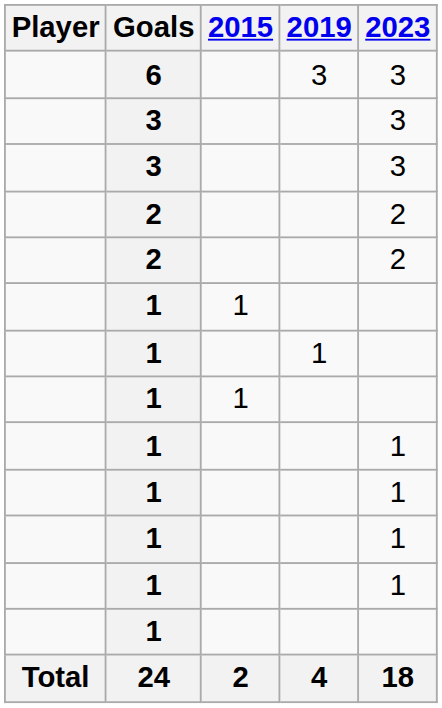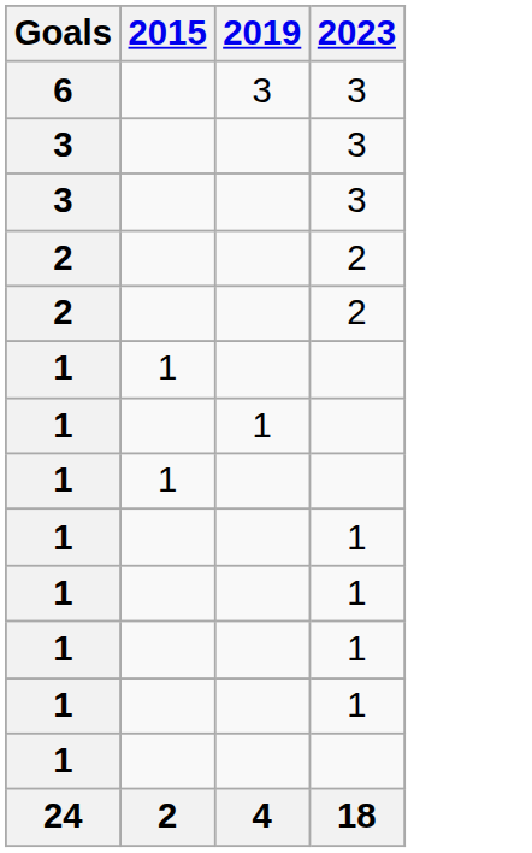 <table class="wikitable sortable" style="text-align:center;">
 <tr>
-<th>Player</th>
 <th>Goals</th>
 <th><a href='#'>2015</a></th>
 <th><a href='#'>2019</a></th>
 <th><a href='#'>2023</a></th>
 </tr>
 <tr>
-<td align="left"></td>
 <th>6</th>
 <td></td>
 <td>3</td>
 <td>3</td>
 </tr>
 <tr>
-<td align="left"></td>
 <th>3</th>
 <td></td>
 <td></td>
 <td>3</td>
 </tr>
 <tr>
-<td align="left"></td>
 <th>3</th>
 <td></td>
 <td></td>
 <td>3</td>
 </tr>
 <tr>
-<td align="left"></td>
 <th>2</th>
 <td></td>
 <td></td>
 <td>2</td>
 </tr>
 <tr>
-<td align="left"></td>
 <th>2</th>
 <td></td>
 <td></td>
 <td>2</td>
 </tr>
 <tr>
-<td align="left"></td>
 <th>1</th>
 <td>1</td>
 <td></td>
 <td></td>
 </tr>
 <tr>
-<td align="left"></td>
 <th>1</th>
 <td></td>
 <td>1</td>
 <td></td>
 </tr>
 <tr>
-<td align="left"></td>
 <th>1</th>
 <td>1</td>
 <td></td>
 <td></td>
 </tr>
 <tr>
-<td align="left"></td>
 <th>1</th>
 <td></td>
 <td></td>
 <td>1</td>
 </tr>
 <tr>
-<td align="left"></td>
 <th>1</th>
 <td></td>
 <td></td>
 <td>1</td>
 </tr>
 <tr>
-<td align="left"></td>
 <th>1</th>
 <td></td>
 <td></td>
 <td>1</td>
 </tr>
 <tr>
-<td align="left"></td>
 <th>1</th>
 <td></td>
 <td></td>
 <td>1</td>
 </tr>
 <tr>
-<td align="left"></td>
 <th>1</th>
 <td></td>
 <td></td>
 <td></td>
 </tr>
 <tr class="sortbottom">
-<th>Total</th>
 <th>24</th>
 <th>2</th>
 <th>4</th>
 <th>18</th>
 </tr>
 </table>
